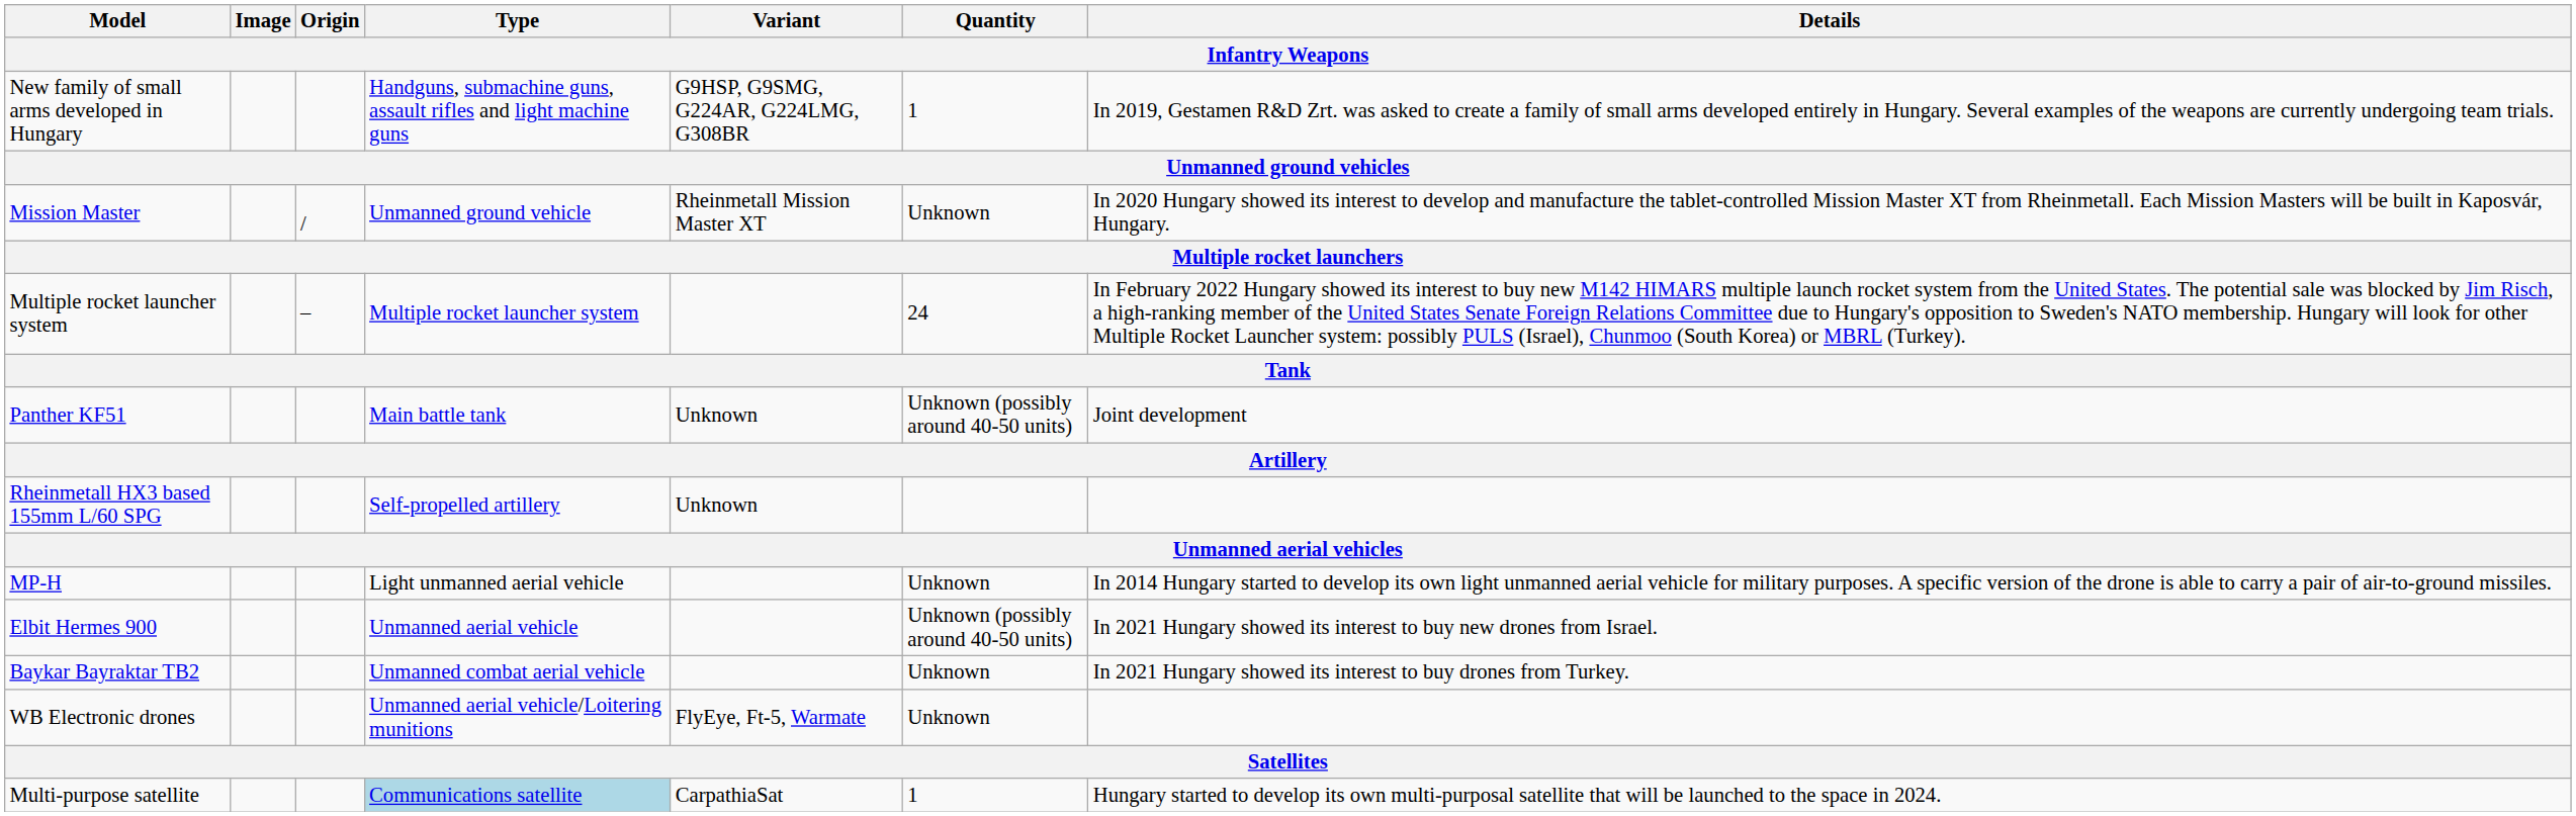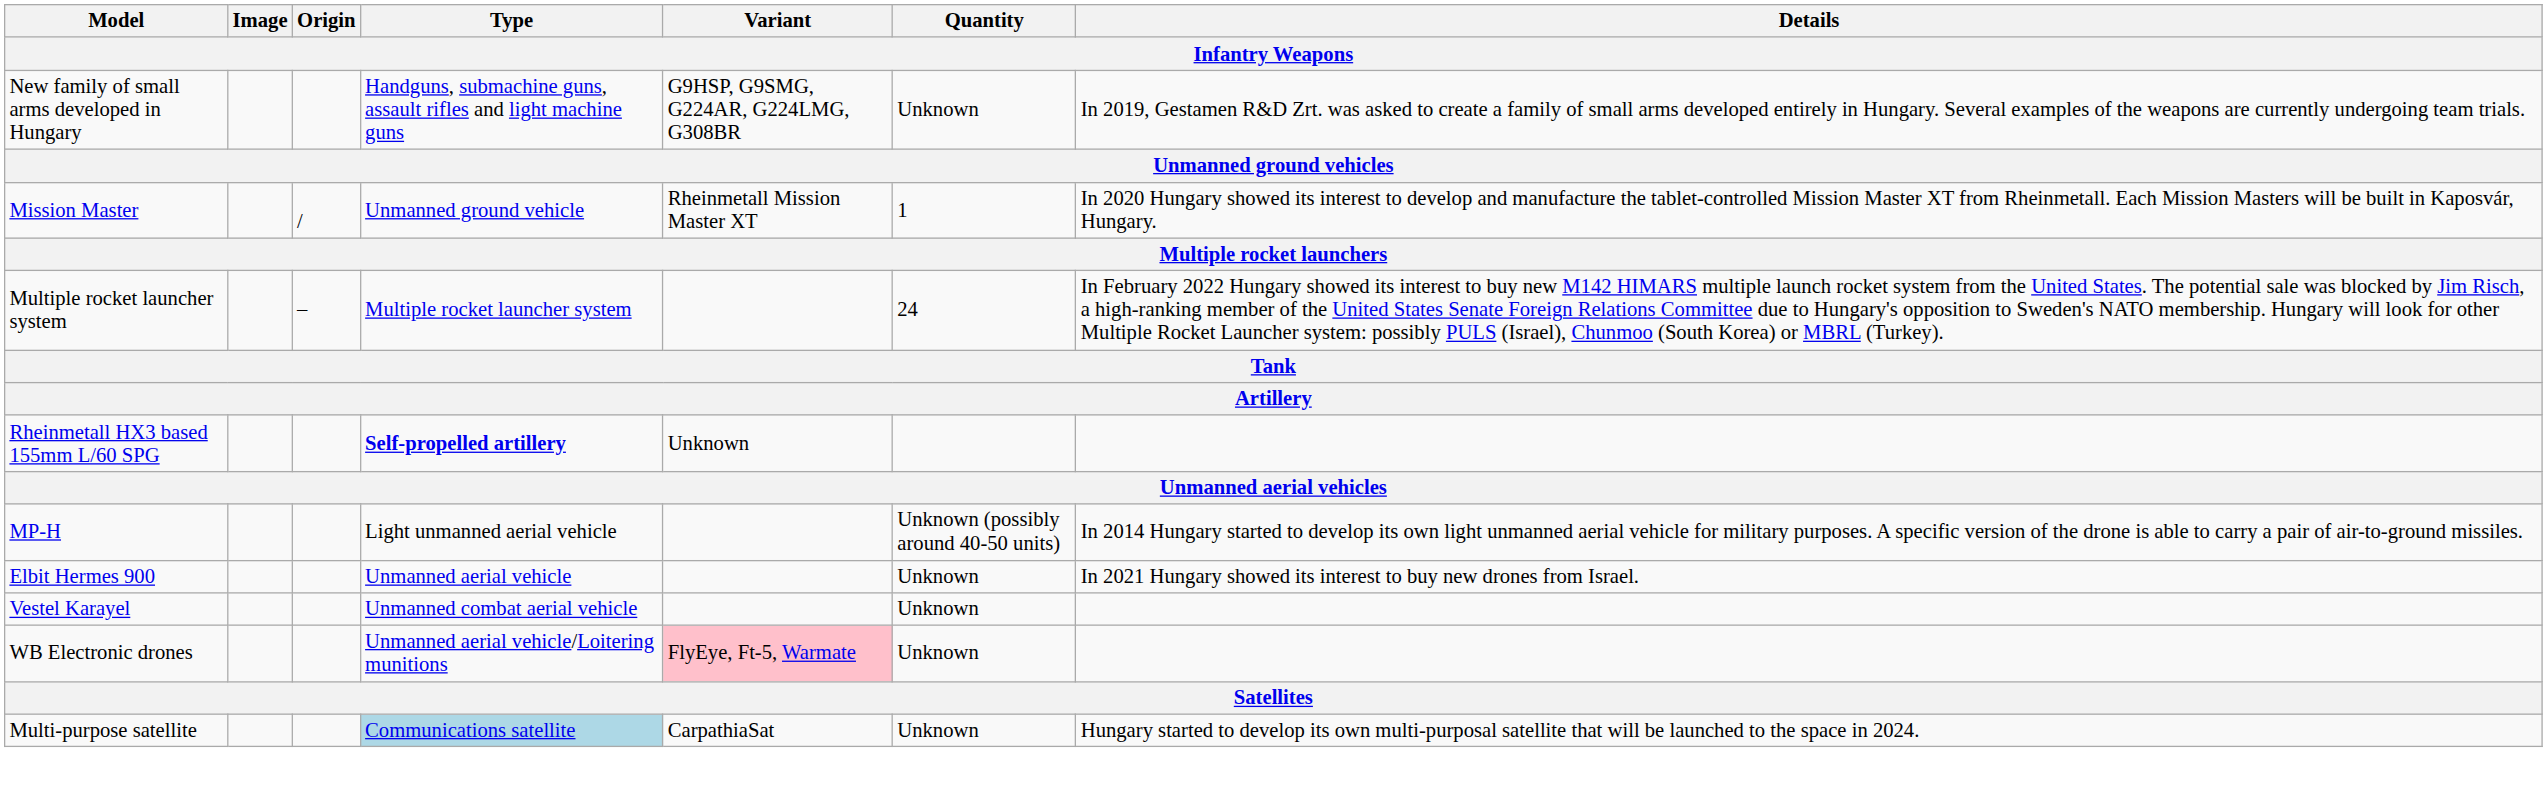 <table class="wikitable">
 <tr>
 <th>Model</th>
 <th>Image</th>
 <th>Origin</th>
 <th>Type</th>
 <th>Variant</th>
 <th>Quantity</th>
 <th>Details</th>
 </tr>
 <tr>
 <th colspan="7"><a href='#'>Infantry Weapons</a></th>
 </tr>
 <tr>
 <td>New family of small arms developed in Hungary</td>
 <td></td>
 <td></td>
 <td><a href='#'>Handguns</a>, <a href='#'>submachine guns</a>, <a href='#'>assault rifles</a> and <a href='#'>light machine guns</a></td>
 <td>G9HSP, G9SMG, G224AR, G224LMG, G308BR</td>
-<td>1</td>
+<td>Unknown</td>
 <td>In 2019, Gestamen R&D Zrt. was asked to create a family of small arms developed entirely in Hungary. Several examples of the weapons are currently undergoing team trials.</td>
 </tr>
 <tr>
 <th colspan="7"><a href='#'>Unmanned ground vehicles</a></th>
 </tr>
 <tr>
 <td><a href='#'>Mission Master</a></td>
 <td></td>
 <td> <br>  / </td>
 <td><a href='#'>Unmanned ground vehicle</a></td>
 <td>Rheinmetall Mission Master XT</td>
-<td>Unknown</td>
+<td>1</td>
 <td>In 2020 Hungary showed its interest to develop and manufacture the tablet-controlled Mission Master XT from Rheinmetall. Each Mission Masters will be built in Kaposvár, Hungary.</td>
 </tr>
 <tr>
 <th colspan="7"><a href='#'>Multiple rocket launchers</a></th>
 </tr>
 <tr>
 <td>Multiple rocket launcher system</td>
 <td></td>
 <td>–</td>
 <td><a href='#'>Multiple rocket launcher system</a></td>
 <td></td>
 <td>24</td>
 <td>In February 2022 Hungary showed its interest to buy new <a href='#'>M142 HIMARS</a> multiple launch rocket system from the <a href='#'>United States</a>. The potential sale was blocked by <a href='#'>Jim Risch</a>, a high-ranking member of the <a href='#'>United States Senate Foreign Relations Committee</a> due to Hungary's opposition to Sweden's NATO membership. Hungary will look for other Multiple Rocket Launcher system: possibly <a href='#'>PULS</a> (Israel), <a href='#'>Chunmoo</a> (South Korea) or <a href='#'>MBRL</a> (Turkey).</td>
 </tr>
 <tr>
 <th colspan="7"><a href='#'>Tank</a></th>
 </tr>
 <tr>
-<td><a href='#'>Panther KF51</a></td>
-<td></td>
-<td> </td>
-<td><a href='#'>Main battle tank</a></td>
-<td>Unknown</td>
-<td>Unknown (possibly around 40-50 units)</td>
-<td>Joint development </td>
-</tr>
-<tr>
 <th colspan="7"><a href='#'>Artillery</a></th>
 </tr>
 <tr>
 <td><a href='#'>Rheinmetall HX3 based 155mm L/60 SPG</a></td>
 <td></td>
 <td> </td>
-<td><a href='#'>Self-propelled artillery</a></td>
+<td><strong><a href='#'>Self-propelled artillery</a></strong></td>
 <td>Unknown</td>
 <td></td>
 <td></td>
 </tr>
 <tr>
 <th colspan="7"><a href='#'>Unmanned aerial vehicles</a></th>
 </tr>
 <tr>
 <td><a href='#'>MP-H</a></td>
 <td></td>
 <td></td>
 <td>Light unmanned aerial vehicle</td>
 <td></td>
-<td>Unknown</td>
+<td>Unknown (possibly around 40-50 units)</td>
 <td>In 2014 Hungary started to develop its own light unmanned aerial vehicle for military purposes. A specific version of the drone is able to carry a pair of air-to-ground missiles.</td>
 </tr>
 <tr>
 <td><a href='#'>Elbit Hermes 900</a></td>
 <td></td>
 <td></td>
 <td><a href='#'>Unmanned aerial vehicle</a></td>
 <td></td>
-<td>Unknown (possibly around 40-50 units)</td>
+<td>Unknown</td>
 <td>In 2021 Hungary showed its interest to buy new drones from Israel.</td>
 </tr>
 <tr>
-<td><a href='#'>Baykar Bayraktar TB2</a></td>
+<td><a href='#'>Vestel Karayel</a></td>
 <td></td>
 <td></td>
 <td><a href='#'>Unmanned combat aerial vehicle</a></td>
 <td></td>
 <td>Unknown</td>
-<td>In 2021 Hungary showed its interest to buy drones from Turkey.</td>
+<td></td>
 </tr>
 <tr>
 <td>WB Electronic drones</td>
 <td></td>
 <td></td>
 <td><a href='#'>Unmanned aerial vehicle</a>/<a href='#'>Loitering munitions</a></td>
-<td>FlyEye, Ft-5, <a href='#'>Warmate</a></td>
+<td style="background: pink;">FlyEye, Ft-5, <a href='#'>Warmate</a></td>
 <td>Unknown</td>
 <td></td>
 </tr>
 <tr>
 <th colspan="7"><a href='#'>Satellites</a></th>
 </tr>
 <tr>
 <td>Multi-purpose satellite</td>
 <td></td>
 <td></td>
 <td style="background: lightblue;"><a href='#'>Communications satellite</a></td>
 <td>CarpathiaSat</td>
-<td>1</td>
+<td>Unknown</td>
 <td>Hungary started to develop its own multi-purposal satellite that will be launched to the space in 2024.</td>
 </tr>
 </table>
